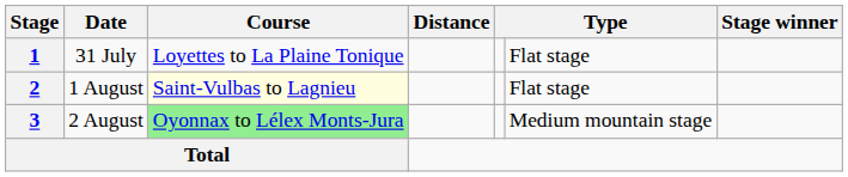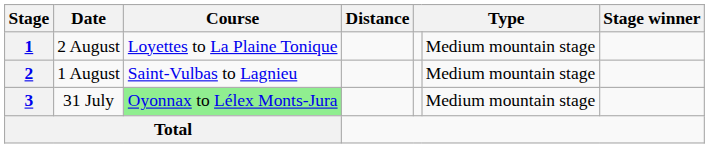 <table class="wikitable">
 <tr>
 <th scope="col">Stage</th>
 <th scope="col">Date</th>
 <th scope="col">Course</th>
 <th scope="col">Distance</th>
 <th scope="col" colspan="2">Type</th>
 <th scope="col">Stage winner</th>
 </tr>
 <tr>
 <th scope="row" style="text-align:center;"><a href='#'>1</a></th>
-<td style="text-align:center;">31 July</td>
+<td style="text-align:center;">2 August</td>
 <td><a href='#'>Loyettes</a> to <a href='#'>La Plaine Tonique</a></td>
 <td style="text-align:center;"></td>
 <td></td>
-<td>Flat stage</td>
+<td>Medium mountain stage</td>
 <td></td>
 </tr>
 <tr>
 <th scope="row" style="text-align:center;"><a href='#'>2</a></th>
 <td style="text-align:center;">1 August</td>
-<td style="background: lightyellow;"><a href='#'>Saint-Vulbas</a> to <a href='#'>Lagnieu</a></td>
+<td><a href='#'>Saint-Vulbas</a> to <a href='#'>Lagnieu</a></td>
 <td style="text-align:center;"></td>
 <td></td>
-<td>Flat stage</td>
+<td>Medium mountain stage</td>
 <td></td>
 </tr>
 <tr>
 <th scope="row" style="text-align:center;"><a href='#'>3</a></th>
-<td style="text-align:center;">2 August</td>
+<td style="text-align:center;">31 July</td>
 <td style="background: lightgreen;"><a href='#'>Oyonnax</a> to <a href='#'>Lélex Monts-Jura</a></td>
 <td style="text-align:center;"></td>
 <td></td>
 <td>Medium mountain stage</td>
 <td></td>
 </tr>
 <tr>
 <th colspan="3">Total</th>
 <td colspan="4" style="text-align:center;"></td>
 </tr>
 </table>
